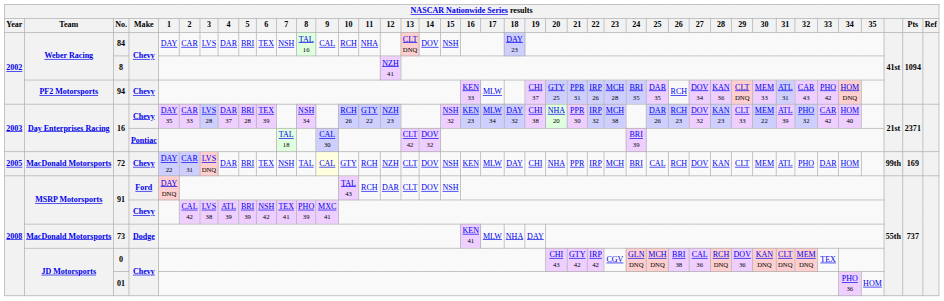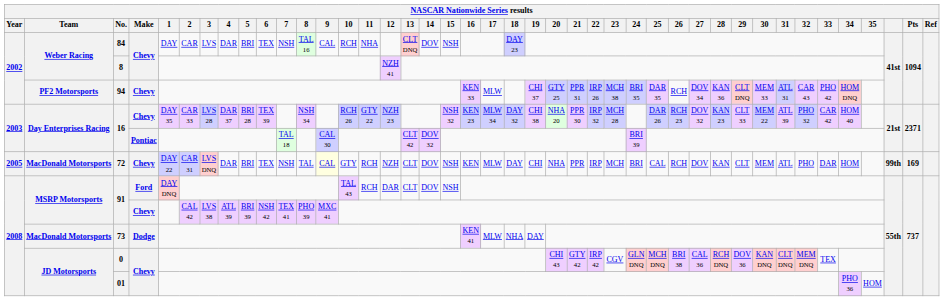 <table class="wikitable" style="text-align:center; font-size:75%">
 <tr>
 <th colspan=42><a href='#'>NASCAR Nationwide Series</a> results</th>
 </tr>
 <tr>
 <th>Year</th>
 <th>Team</th>
 <th>No.</th>
 <th>Make</th>
 <th>1</th>
 <th>2</th>
 <th>3</th>
 <th>4</th>
 <th>5</th>
 <th>6</th>
 <th>7</th>
 <th>8</th>
 <th>9</th>
 <th>10</th>
 <th>11</th>
 <th>12</th>
 <th>13</th>
 <th>14</th>
 <th>15</th>
 <th>16</th>
 <th>17</th>
 <th>18</th>
 <th>19</th>
 <th>20</th>
 <th>21</th>
 <th>22</th>
 <th>23</th>
 <th>24</th>
 <th>25</th>
 <th>26</th>
 <th>27</th>
 <th>28</th>
 <th>29</th>
 <th>30</th>
 <th>31</th>
 <th>32</th>
 <th>33</th>
 <th>34</th>
 <th>35</th>
 <th></th>
 <th>Pts</th>
 <th>Ref</th>
 </tr>
 <tr>
 <th rowspan=3><a href='#'>2002</a></th>
 <th rowspan=2><a href='#'>Weber Racing</a></th>
 <th>84</th>
 <th rowspan=2><a href='#'>Chevy</a></th>
 <td><a href='#'>DAY</a></td>
 <td><a href='#'>CAR</a></td>
 <td><a href='#'>LVS</a></td>
 <td><a href='#'>DAR</a></td>
 <td><a href='#'>BRI</a></td>
 <td><a href='#'>TEX</a></td>
 <td><a href='#'>NSH</a></td>
 <td style="background:#DFFFDF;"><a href='#'>TAL</a><br><small>16</small></td>
 <td><a href='#'>CAL</a></td>
 <td><a href='#'>RCH</a></td>
 <td><a href='#'>NHA</a></td>
 <td></td>
 <td style="background:#FFCFCF;"><a href='#'>CLT</a><br><small>DNQ</small></td>
 <td><a href='#'>DOV</a></td>
 <td><a href='#'>NSH</a></td>
 <td colspan=2></td>
 <td style="background:#CFCFFF;"><a href='#'>DAY</a><br><small>23</small></td>
 <td colspan=17></td>
 <th rowspan=3>41st</th>
 <th rowspan=3>1094</th>
 <th rowspan=3></th>
 </tr>
 <tr>
 <th>8</th>
 <td colspan=11></td>
 <td style="background:#EFCFFF;"><a href='#'>NZH</a><br><small>41</small></td>
 <td colspan=23></td>
 </tr>
 <tr>
 <th><a href='#'>PF2 Motorsports</a></th>
 <th>94</th>
 <th><a href='#'>Chevy</a></th>
 <td colspan=15></td>
 <td style="background:#EFCFFF;"><a href='#'>KEN</a><br><small>33</small></td>
 <td><a href='#'>MLW</a></td>
 <td></td>
 <td style="background:#EFCFFF;"><a href='#'>CHI</a><br><small>37</small></td>
 <td style="background:#CFCFFF;"><a href='#'>GTY</a><br><small>25</small></td>
 <td style="background:#CFCFFF;"><a href='#'>PPR</a><br><small>31</small></td>
 <td style="background:#CFCFFF;"><a href='#'>IRP</a><br><small>26</small></td>
-<td style="background:#CFCFFF;"><a href='#'>MCH</a><br><small>28</small></td>
+<td style="background:#CFCFFF;"><a href='#'>MCH</a><br><small>38</small></td>
 <td style="background:#CFCFFF;"><a href='#'>BRI</a><br><small>35</small></td>
 <td style="background:#EFCFFF;"><a href='#'>DAR</a><br><small>35</small></td>
 <td><a href='#'>RCH</a></td>
 <td style="background:#EFCFFF;"><a href='#'>DOV</a><br><small>34</small></td>
 <td style="background:#EFCFFF;"><a href='#'>KAN</a><br><small>36</small></td>
 <td style="background:#FFCFCF;"><a href='#'>CLT</a><br><small>DNQ</small></td>
 <td style="background:#EFCFFF;"><a href='#'>MEM</a><br><small>33</small></td>
 <td style="background:#CFCFFF;"><a href='#'>ATL</a><br><small>31</small></td>
 <td style="background:#EFCFFF;"><a href='#'>CAR</a><br><small>43</small></td>
 <td style="background:#EFCFFF;"><a href='#'>PHO</a><br><small>42</small></td>
 <td style="background:#FFCFCF;"><a href='#'>HOM</a><br><small>DNQ</small></td>
 <td></td>
 </tr>
 <tr>
 <th rowspan=2><a href='#'>2003</a></th>
 <th rowspan=2 nowrap><a href='#'>Day Enterprises Racing</a></th>
 <th rowspan=2>16</th>
 <th><a href='#'>Chevy</a></th>
 <td style="background:#EFCFFF;"><a href='#'>DAY</a><br><small>35</small></td>
 <td style="background:#EFCFFF;"><a href='#'>CAR</a><br><small>33</small></td>
 <td style="background:#CFCFFF;"><a href='#'>LVS</a><br><small>28</small></td>
 <td style="background:#EFCFFF;"><a href='#'>DAR</a><br><small>37</small></td>
 <td style="background:#EFCFFF;"><a href='#'>BRI</a><br><small>28</small></td>
 <td style="background:#EFCFFF;"><a href='#'>TEX</a><br><small>39</small></td>
 <td></td>
 <td style="background:#EFCFFF;"><a href='#'>NSH</a><br><small>34</small></td>
 <td></td>
 <td style="background:#CFCFFF;"><a href='#'>RCH</a><br><small>26</small></td>
 <td style="background:#CFCFFF;"><a href='#'>GTY</a><br><small>22</small></td>
 <td style="background:#CFCFFF;"><a href='#'>NZH</a><br><small>23</small></td>
 <td colspan=2></td>
 <td style="background:#EFCFFF;"><a href='#'>NSH</a><br><small>32</small></td>
 <td style="background:#CFCFFF;"><a href='#'>KEN</a><br><small>23</small></td>
 <td style="background:#CFCFFF;"><a href='#'>MLW</a><br><small>34</small></td>
 <td style="background:#CFCFFF;"><a href='#'>DAY</a><br><small>32</small></td>
 <td style="background:#EFCFFF;"><a href='#'>CHI</a><br><small>38</small></td>
 <td style="background:#DFFFDF;"><a href='#'>NHA</a><br><small>20</small></td>
 <td style="background:#EFCFFF;"><a href='#'>PPR</a><br><small>30</small></td>
 <td style="background:#CFCFFF;"><a href='#'>IRP</a><br><small>32</small></td>
-<td style="background:#CFCFFF;"><a href='#'>MCH</a><br><small>38</small></td>
+<td style="background:#CFCFFF;"><a href='#'>MCH</a><br><small>28</small></td>
 <td></td>
 <td style="background:#CFCFFF;"><a href='#'>DAR</a><br><small>26</small></td>
 <td style="background:#CFCFFF;"><a href='#'>RCH</a><br><small>23</small></td>
 <td style="background:#EFCFFF;"><a href='#'>DOV</a><br><small>32</small></td>
 <td style="background:#CFCFFF;"><a href='#'>KAN</a><br><small>23</small></td>
 <td style="background:#EFCFFF;"><a href='#'>CLT</a><br><small>33</small></td>
 <td style="background:#CFCFFF;"><a href='#'>MEM</a><br><small>22</small></td>
 <td style="background:#EFCFFF;"><a href='#'>ATL</a><br><small>39</small></td>
 <td style="background:#CFCFFF;"><a href='#'>PHO</a><br><small>32</small></td>
 <td style="background:#EFCFFF;"><a href='#'>CAR</a><br><small>42</small></td>
 <td style="background:#EFCFFF;"><a href='#'>HOM</a><br><small>40</small></td>
 <td></td>
 <th rowspan=2>21st</th>
 <th rowspan=2>2371</th>
 <th rowspan=2></th>
 </tr>
 <tr>
 <th><a href='#'>Pontiac</a></th>
 <td colspan=6></td>
 <td style="background:#DFFFDF;"><a href='#'>TAL</a><br><small>18</small></td>
 <td></td>
 <td style="background:#CFCFFF;"><a href='#'>CAL</a><br><small>30</small></td>
 <td colspan=3></td>
 <td style="background:#EFCFFF;"><a href='#'>CLT</a><br><small>42</small></td>
 <td style="background:#EFCFFF;"><a href='#'>DOV</a><br><small>32</small></td>
 <td colspan=9></td>
 <td style="background:#EFCFFF;"><a href='#'>BRI</a><br><small>39</small></td>
 <td colspan=11></td>
 </tr>
 <tr>
 <th><a href='#'>2005</a></th>
 <th nowrap><a href='#'>MacDonald Motorsports</a></th>
 <th>72</th>
 <th><a href='#'>Chevy</a></th>
 <td style="background:#CFCFFF;"><a href='#'>DAY</a><br><small>22</small></td>
 <td style="background:#CFCFFF;"><a href='#'>CAR</a><br><small>31</small></td>
 <td style="background:#FFCFCF;"><a href='#'>LVS</a><br><small>DNQ</small></td>
 <td><a href='#'>DAR</a></td>
 <td><a href='#'>BRI</a></td>
 <td><a href='#'>TEX</a></td>
 <td><a href='#'>NSH</a></td>
 <td><a href='#'>TAL</a></td>
 <td style="background: lightyellow;"><a href='#'>CAL</a></td>
 <td><a href='#'>GTY</a></td>
 <td><a href='#'>RCH</a></td>
 <td><a href='#'>NZH</a></td>
 <td><a href='#'>CLT</a></td>
 <td><a href='#'>DOV</a></td>
 <td><a href='#'>NSH</a></td>
 <td><a href='#'>KEN</a></td>
 <td><a href='#'>MLW</a></td>
 <td><a href='#'>DAY</a></td>
 <td><a href='#'>CHI</a></td>
 <td><a href='#'>NHA</a></td>
 <td><a href='#'>PPR</a></td>
 <td><a href='#'>IRP</a></td>
 <td><a href='#'>MCH</a></td>
 <td><a href='#'>BRI</a></td>
 <td><a href='#'>CAL</a></td>
 <td><a href='#'>RCH</a></td>
 <td><a href='#'>DOV</a></td>
 <td><a href='#'>KAN</a></td>
 <td><a href='#'>CLT</a></td>
 <td><a href='#'>MEM</a></td>
 <td><a href='#'>ATL</a></td>
 <td><a href='#'>PHO</a></td>
 <td><a href='#'>DAR</a></td>
 <td><a href='#'>HOM</a></td>
 <td></td>
 <th>99th</th>
 <th>169</th>
 <th></th>
 </tr>
 <tr>
 <th rowspan=5><a href='#'>2008</a></th>
 <th rowspan=2><a href='#'>MSRP Motorsports</a></th>
 <th rowspan=2>91</th>
 <th><a href='#'>Ford</a></th>
 <td style="background:#FFCFCF;"><a href='#'>DAY</a><br><small>DNQ</small></td>
 <td colspan=8></td>
 <td style="background:#EFCFFF;"><a href='#'>TAL</a><br><small>43</small></td>
 <td><a href='#'>RCH</a></td>
 <td><a href='#'>DAR</a></td>
 <td><a href='#'>CLT</a></td>
 <td><a href='#'>DOV</a></td>
 <td><a href='#'>NSH</a></td>
 <td colspan=20></td>
 <th rowspan=5>55th</th>
 <th rowspan=5>737</th>
 <th rowspan=5></th>
 </tr>
 <tr>
 <th><a href='#'>Chevy</a></th>
 <td></td>
 <td style="background:#EFCFFF;"><a href='#'>CAL</a><br><small>42</small></td>
 <td style="background:#EFCFFF;"><a href='#'>LVS</a><br><small>38</small></td>
 <td style="background:#EFCFFF;"><a href='#'>ATL</a><br><small>39</small></td>
 <td style="background:#EFCFFF;"><a href='#'>BRI</a><br><small>39</small></td>
 <td style="background:#EFCFFF;"><a href='#'>NSH</a><br><small>42</small></td>
 <td style="background:#EFCFFF;"><a href='#'>TEX</a><br><small>41</small></td>
 <td style="background:#EFCFFF;"><a href='#'>PHO</a><br><small>39</small></td>
 <td style="background:#EFCFFF;"><a href='#'>MXC</a><br><small>41</small></td>
 <td colspan=26></td>
 </tr>
 <tr>
 <th nowrap><a href='#'>MacDonald Motorsports</a></th>
 <th>73</th>
 <th><a href='#'>Dodge</a></th>
 <td colspan=15></td>
 <td style="background:#EFCFFF;"><a href='#'>KEN</a><br><small>41</small></td>
 <td><a href='#'>MLW</a></td>
 <td><a href='#'>NHA</a></td>
 <td><a href='#'>DAY</a></td>
 <td colspan=16></td>
 </tr>
 <tr>
 <th rowspan=2><a href='#'>JD Motorsports</a></th>
 <th>0</th>
 <th rowspan=2><a href='#'>Chevy</a></th>
 <td colspan=19></td>
 <td style="background:#EFCFFF;"><a href='#'>CHI</a><br><small>43</small></td>
 <td style="background:#EFCFFF;"><a href='#'>GTY</a><br><small>42</small></td>
 <td style="background:#EFCFFF;"><a href='#'>IRP</a><br><small>42</small></td>
 <td><a href='#'>CGV</a></td>
 <td style="background:#FFCFCF;"><a href='#'>GLN</a><br><small>DNQ</small></td>
 <td style="background:#FFCFCF;"><a href='#'>MCH</a><br><small>DNQ</small></td>
 <td style="background:#EFCFFF;"><a href='#'>BRI</a><br><small>38</small></td>
 <td style="background:#EFCFFF;"><a href='#'>CAL</a><br><small>36</small></td>
 <td style="background:#FFCFCF;"><a href='#'>RCH</a><br><small>DNQ</small></td>
 <td style="background:#EFCFFF;"><a href='#'>DOV</a><br><small>36</small></td>
 <td style="background:#FFCFCF;"><a href='#'>KAN</a><br><small>DNQ</small></td>
 <td style="background:#FFCFCF;"><a href='#'>CLT</a><br><small>DNQ</small></td>
 <td style="background:#FFCFCF;"><a href='#'>MEM</a><br><small>DNQ</small></td>
 <td><a href='#'>TEX</a></td>
 <td colspan=2></td>
 </tr>
 <tr>
 <th>01</th>
 <td colspan=33></td>
 <td style="background:#EFCFFF;"><a href='#'>PHO</a><br><small>36</small></td>
 <td><a href='#'>HOM</a></td>
 </tr>
 </table>
